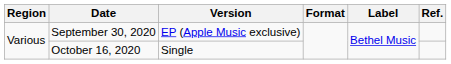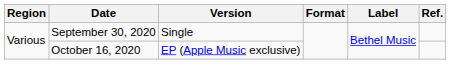 <table class="wikitable plainrowheaders">
 <tr>
 <th scope="col">Region</th>
 <th scope="col">Date</th>
 <th scope="col">Version</th>
 <th scope="col">Format</th>
 <th scope="col">Label</th>
 <th scope="col">Ref.</th>
 </tr>
 <tr>
 <td rowspan="2">Various</td>
 <td>September 30, 2020</td>
-<td><a href='#'>EP</a> (<a href='#'>Apple Music</a> exclusive)</td>
+<td>Single</td>
 <td rowspan="2"></td>
 <td rowspan="2"><a href='#'>Bethel Music</a></td>
 <td></td>
 </tr>
 <tr>
 <td>October 16, 2020</td>
-<td>Single</td>
+<td><a href='#'>EP</a> (<a href='#'>Apple Music</a> exclusive)</td>
 <td></td>
 </tr>
 </table>
